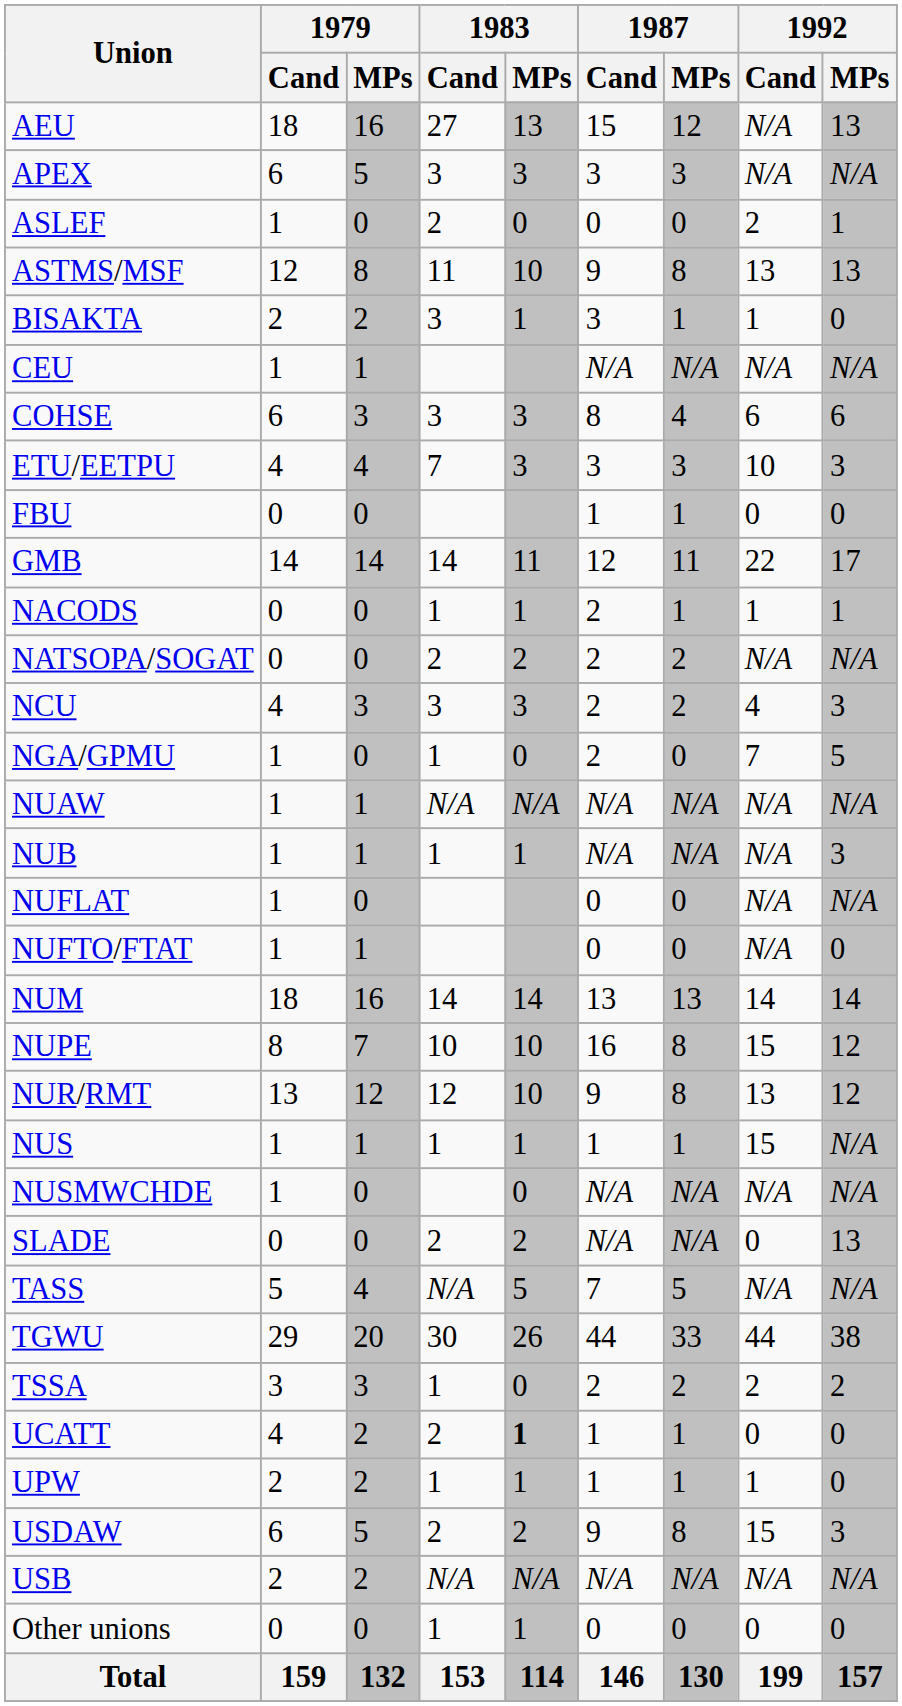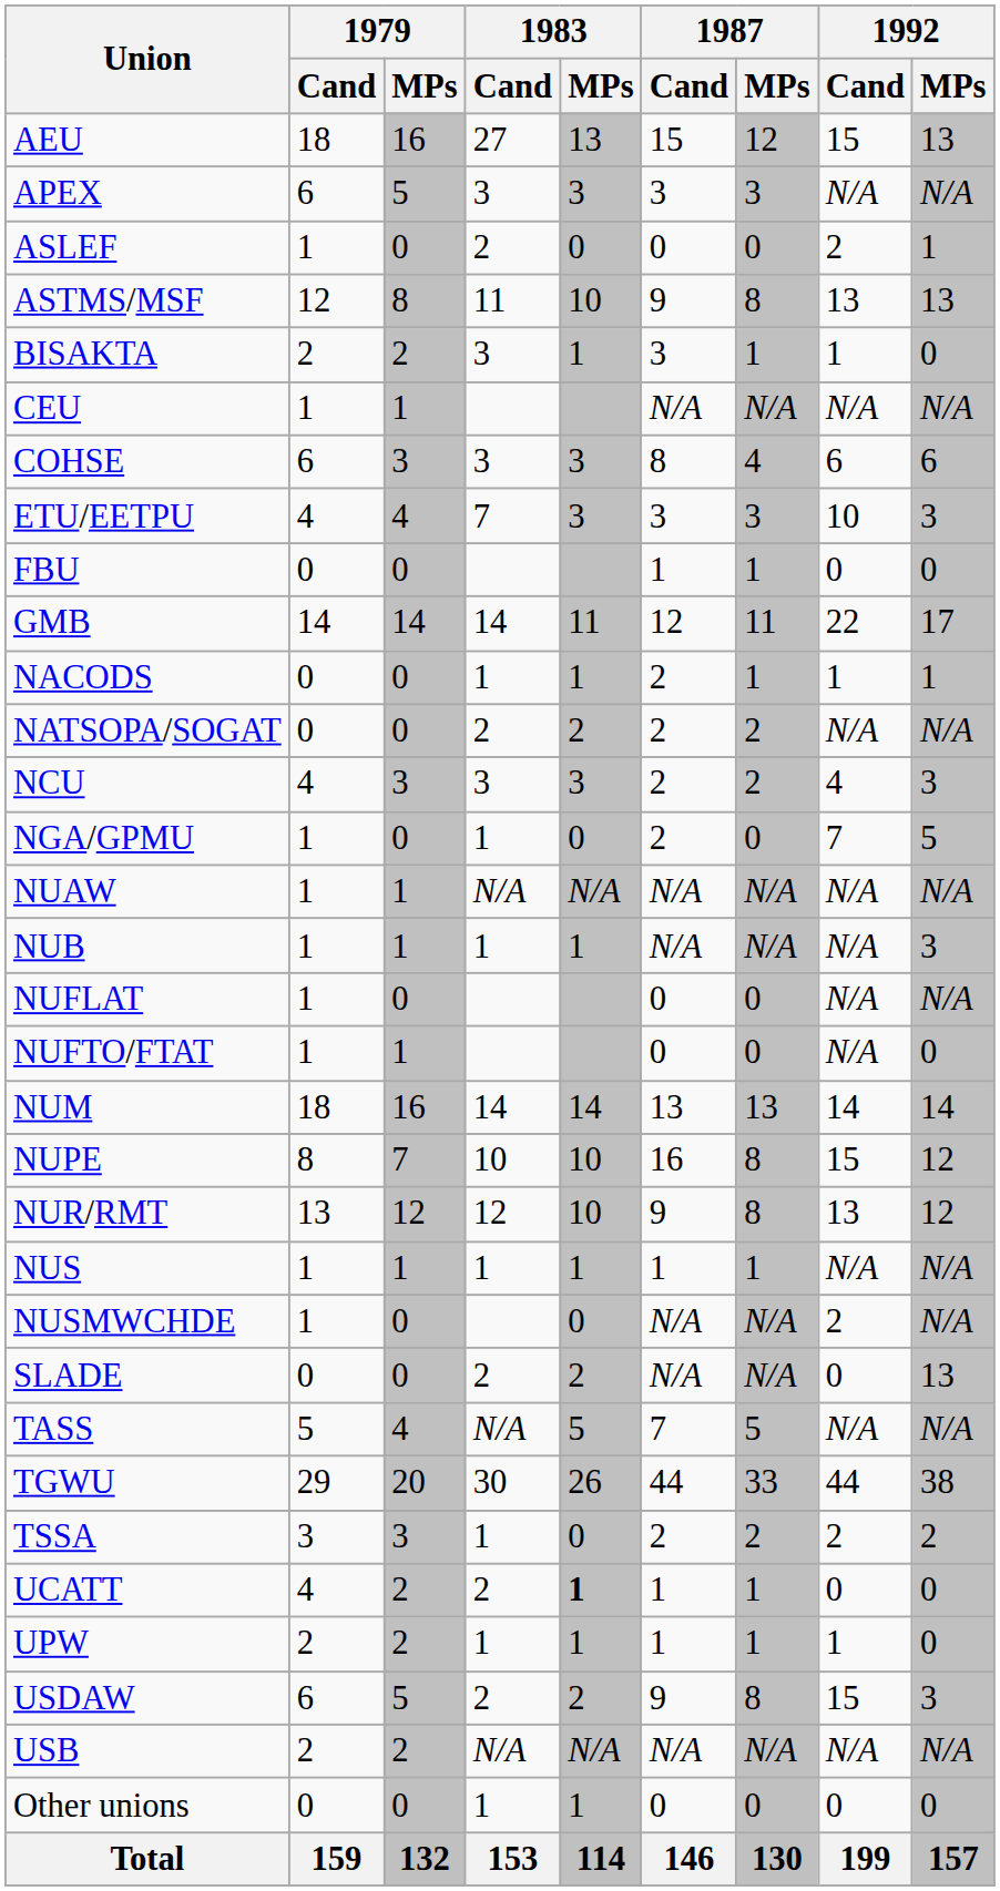 <table class="wikitable sortable">
 <tr>
 <th rowspan=2>Union</th>
 <th colspan=2>1979</th>
 <th colspan=2>1983</th>
 <th colspan=2>1987</th>
 <th colspan=2>1992</th>
 </tr>
 <tr>
 <th>Cand</th>
 <th>MPs</th>
 <th>Cand</th>
 <th>MPs</th>
 <th>Cand</th>
 <th>MPs</th>
 <th>Cand</th>
 <th>MPs</th>
 </tr>
 <tr>
 <td><a href='#'>AEU</a></td>
 <td>18</td>
 <td style="background: silver;">16</td>
 <td>27</td>
 <td style="background: silver;">13</td>
 <td>15</td>
 <td style="background: silver;">12</td>
-<td><em>N/A</em></td>
+<td>15</td>
 <td style="background: silver;">13</td>
 </tr>
 <tr>
 <td><a href='#'>APEX</a></td>
 <td>6</td>
 <td style="background: silver;">5</td>
 <td>3</td>
 <td style="background: silver;">3</td>
 <td>3</td>
 <td style="background: silver;">3</td>
 <td><em>N/A</em></td>
 <td style="background: silver;"><em>N/A</em></td>
 </tr>
 <tr>
 <td><a href='#'>ASLEF</a></td>
 <td>1</td>
 <td style="background: silver;">0</td>
 <td>2</td>
 <td style="background: silver;">0</td>
 <td>0</td>
 <td style="background: silver;">0</td>
 <td>2</td>
 <td style="background: silver;">1</td>
 </tr>
 <tr>
 <td><a href='#'>ASTMS</a>/<a href='#'>MSF</a></td>
 <td>12</td>
 <td style="background: silver;">8</td>
 <td>11</td>
 <td style="background: silver;">10</td>
 <td>9</td>
 <td style="background: silver;">8</td>
 <td>13</td>
 <td style="background: silver;">13</td>
 </tr>
 <tr>
 <td><a href='#'>BISAKTA</a></td>
 <td>2</td>
 <td style="background: silver;">2</td>
 <td>3</td>
 <td style="background: silver;">1</td>
 <td>3</td>
 <td style="background: silver;">1</td>
 <td>1</td>
 <td style="background: silver;">0</td>
 </tr>
 <tr>
 <td><a href='#'>CEU</a></td>
 <td>1</td>
 <td style="background: silver;">1</td>
 <td></td>
 <td style="background: silver;"></td>
 <td><em>N/A</em></td>
 <td style="background: silver;"><em>N/A</em></td>
 <td><em>N/A</em></td>
 <td style="background: silver;"><em>N/A</em></td>
 </tr>
 <tr>
 <td><a href='#'>COHSE</a></td>
 <td>6</td>
 <td style="background: silver;">3</td>
 <td>3</td>
 <td style="background: silver;">3</td>
 <td>8</td>
 <td style="background: silver;">4</td>
 <td>6</td>
 <td style="background: silver;">6</td>
 </tr>
 <tr>
 <td><a href='#'>ETU</a>/<a href='#'>EETPU</a></td>
 <td>4</td>
 <td style="background: silver;">4</td>
 <td>7</td>
 <td style="background: silver;">3</td>
 <td>3</td>
 <td style="background: silver;">3</td>
 <td>10</td>
 <td style="background: silver;">3</td>
 </tr>
 <tr>
 <td><a href='#'>FBU</a></td>
 <td>0</td>
 <td style="background: silver;">0</td>
 <td></td>
 <td style="background: silver;"></td>
 <td>1</td>
 <td style="background: silver;">1</td>
 <td>0</td>
 <td style="background: silver;">0</td>
 </tr>
 <tr>
 <td><a href='#'>GMB</a></td>
 <td>14</td>
 <td style="background: silver;">14</td>
 <td>14</td>
 <td style="background: silver;">11</td>
 <td>12</td>
 <td style="background: silver;">11</td>
 <td>22</td>
 <td style="background: silver;">17</td>
 </tr>
 <tr>
 <td><a href='#'>NACODS</a></td>
 <td>0</td>
 <td style="background: silver;">0</td>
 <td>1</td>
 <td style="background: silver;">1</td>
 <td>2</td>
 <td style="background: silver;">1</td>
 <td>1</td>
 <td style="background: silver;">1</td>
 </tr>
 <tr>
 <td><a href='#'>NATSOPA</a>/<a href='#'>SOGAT</a></td>
 <td>0</td>
 <td style="background: silver;">0</td>
 <td>2</td>
 <td style="background: silver;">2</td>
 <td>2</td>
 <td style="background: silver;">2</td>
 <td><em>N/A</em></td>
 <td style="background: silver;"><em>N/A</em></td>
 </tr>
 <tr>
 <td><a href='#'>NCU</a></td>
 <td>4</td>
 <td style="background: silver;">3</td>
 <td>3</td>
 <td style="background: silver;">3</td>
 <td>2</td>
 <td style="background: silver;">2</td>
 <td>4</td>
 <td style="background: silver;">3</td>
 </tr>
 <tr>
 <td><a href='#'>NGA</a>/<a href='#'>GPMU</a></td>
 <td>1</td>
 <td style="background: silver;">0</td>
 <td>1</td>
 <td style="background: silver;">0</td>
 <td>2</td>
 <td style="background: silver;">0</td>
 <td>7</td>
 <td style="background: silver;">5</td>
 </tr>
 <tr>
 <td><a href='#'>NUAW</a></td>
 <td>1</td>
 <td style="background: silver;">1</td>
 <td><em>N/A</em></td>
 <td style="background: silver;"><em>N/A</em></td>
 <td><em>N/A</em></td>
 <td style="background: silver;"><em>N/A</em></td>
 <td><em>N/A</em></td>
 <td style="background: silver;"><em>N/A</em></td>
 </tr>
 <tr>
 <td><a href='#'>NUB</a></td>
 <td>1</td>
 <td style="background: silver;">1</td>
 <td>1</td>
 <td style="background: silver;">1</td>
 <td><em>N/A</em></td>
 <td style="background: silver;"><em>N/A</em></td>
 <td><em>N/A</em></td>
 <td style="background: silver;">3</td>
 </tr>
 <tr>
 <td><a href='#'>NUFLAT</a></td>
 <td>1</td>
 <td style="background: silver;">0</td>
 <td></td>
 <td style="background: silver;"></td>
 <td>0</td>
 <td style="background: silver;">0</td>
 <td><em>N/A</em></td>
 <td style="background: silver;"><em>N/A</em></td>
 </tr>
 <tr>
 <td><a href='#'>NUFTO</a>/<a href='#'>FTAT</a></td>
 <td>1</td>
 <td style="background: silver;">1</td>
 <td></td>
 <td style="background: silver;"></td>
 <td>0</td>
 <td style="background: silver;">0</td>
 <td><em>N/A</em></td>
 <td style="background: silver;">0</td>
 </tr>
 <tr>
 <td><a href='#'>NUM</a></td>
 <td>18</td>
 <td style="background: silver;">16</td>
 <td>14</td>
 <td style="background: silver;">14</td>
 <td>13</td>
 <td style="background: silver;">13</td>
 <td>14</td>
 <td style="background: silver;">14</td>
 </tr>
 <tr>
 <td><a href='#'>NUPE</a></td>
 <td>8</td>
 <td style="background: silver;">7</td>
 <td>10</td>
 <td style="background: silver;">10</td>
 <td>16</td>
 <td style="background: silver;">8</td>
 <td>15</td>
 <td style="background: silver;">12</td>
 </tr>
 <tr>
 <td><a href='#'>NUR</a>/<a href='#'>RMT</a></td>
 <td>13</td>
 <td style="background: silver;">12</td>
 <td>12</td>
 <td style="background: silver;">10</td>
 <td>9</td>
 <td style="background: silver;">8</td>
 <td>13</td>
 <td style="background: silver;">12</td>
 </tr>
 <tr>
 <td><a href='#'>NUS</a></td>
 <td>1</td>
 <td style="background: silver;">1</td>
 <td>1</td>
 <td style="background: silver;">1</td>
 <td>1</td>
 <td style="background: silver;">1</td>
-<td>15</td>
+<td><em>N/A</em></td>
 <td style="background: silver;"><em>N/A</em></td>
 </tr>
 <tr>
 <td><a href='#'>NUSMWCHDE</a></td>
 <td>1</td>
 <td style="background: silver;">0</td>
 <td></td>
 <td style="background: silver;">0</td>
 <td><em>N/A</em></td>
 <td style="background: silver;"><em>N/A</em></td>
-<td><em>N/A</em></td>
+<td>2</td>
 <td style="background: silver;"><em>N/A</em></td>
 </tr>
 <tr>
 <td><a href='#'>SLADE</a></td>
 <td>0</td>
 <td style="background: silver;">0</td>
 <td>2</td>
 <td style="background: silver;">2</td>
 <td><em>N/A</em></td>
 <td style="background: silver;"><em>N/A</em></td>
 <td>0</td>
 <td style="background: silver;">13</td>
 </tr>
 <tr>
 <td><a href='#'>TASS</a></td>
 <td>5</td>
 <td style="background: silver;">4</td>
 <td><em>N/A</em></td>
 <td style="background: silver;">5</td>
 <td>7</td>
 <td style="background: silver;">5</td>
 <td><em>N/A</em></td>
 <td style="background: silver;"><em>N/A</em></td>
 </tr>
 <tr>
 <td><a href='#'>TGWU</a></td>
 <td>29</td>
 <td style="background: silver;">20</td>
 <td>30</td>
 <td style="background: silver;">26</td>
 <td>44</td>
 <td style="background: silver;">33</td>
 <td>44</td>
 <td style="background: silver;">38</td>
 </tr>
 <tr>
 <td><a href='#'>TSSA</a></td>
 <td>3</td>
 <td style="background: silver;">3</td>
 <td>1</td>
 <td style="background: silver;">0</td>
 <td>2</td>
 <td style="background: silver;">2</td>
 <td>2</td>
 <td style="background: silver;">2</td>
 </tr>
 <tr>
 <td><a href='#'>UCATT</a></td>
 <td>4</td>
 <td style="background: silver;">2</td>
 <td>2</td>
 <td style="background: silver;"><strong>1</strong></td>
 <td>1</td>
 <td style="background: silver;">1</td>
 <td>0</td>
 <td style="background: silver;">0</td>
 </tr>
 <tr>
 <td><a href='#'>UPW</a></td>
 <td>2</td>
 <td style="background: silver;">2</td>
 <td>1</td>
 <td style="background: silver;">1</td>
 <td>1</td>
 <td style="background: silver;">1</td>
 <td>1</td>
 <td style="background: silver;">0</td>
 </tr>
 <tr>
 <td><a href='#'>USDAW</a></td>
 <td>6</td>
 <td style="background: silver;">5</td>
 <td>2</td>
 <td style="background: silver;">2</td>
 <td>9</td>
 <td style="background: silver;">8</td>
 <td>15</td>
 <td style="background: silver;">3</td>
 </tr>
 <tr>
 <td><a href='#'>USB</a></td>
 <td>2</td>
 <td style="background: silver;">2</td>
 <td><em>N/A</em></td>
 <td style="background: silver;"><em>N/A</em></td>
 <td><em>N/A</em></td>
 <td style="background: silver;"><em>N/A</em></td>
 <td><em>N/A</em></td>
 <td style="background: silver;"><em>N/A</em></td>
 </tr>
 <tr>
 <td>Other unions</td>
 <td>0</td>
 <td style="background: silver;">0</td>
 <td>1</td>
 <td style="background: silver;">1</td>
 <td>0</td>
 <td style="background: silver;">0</td>
 <td>0</td>
 <td style="background: silver;">0</td>
 </tr>
 <tr>
 <th>Total</th>
 <th>159</th>
 <th style="background: silver;">132</th>
 <th>153</th>
 <th style="background: silver;">114</th>
 <th>146</th>
 <th style="background: silver;">130</th>
 <th>199</th>
 <th style="background: silver;">157</th>
 </tr>
 </table>
